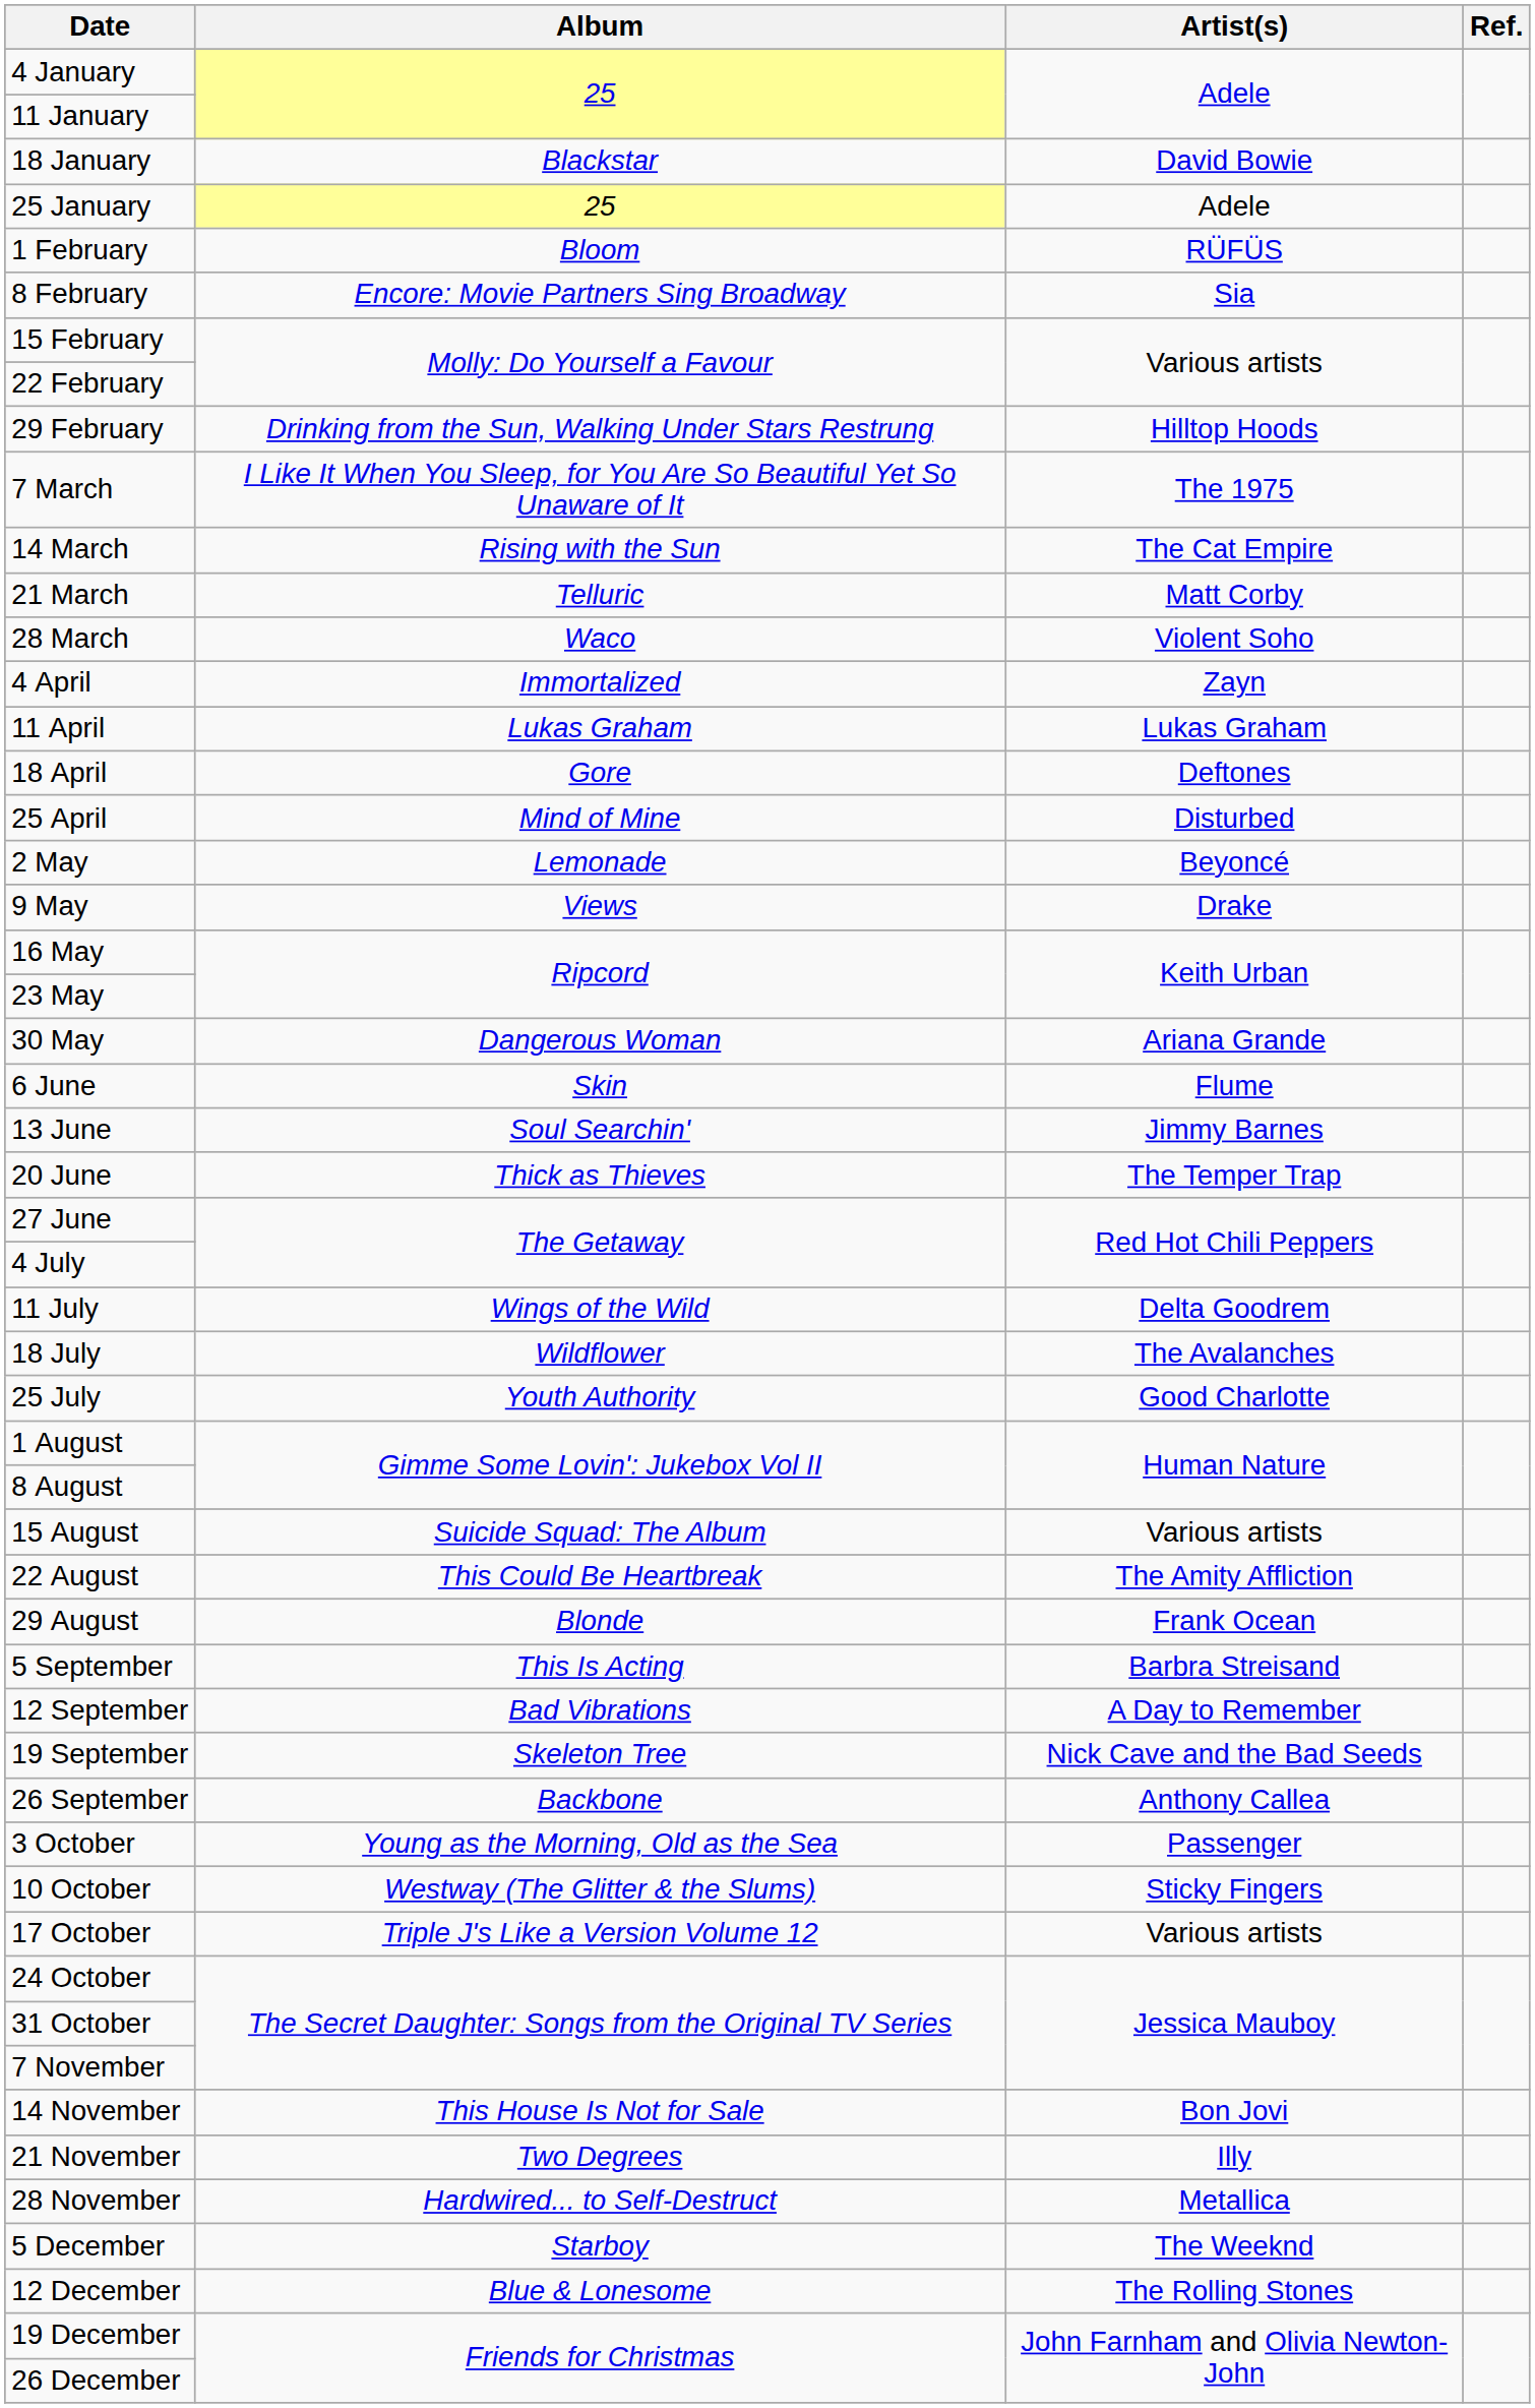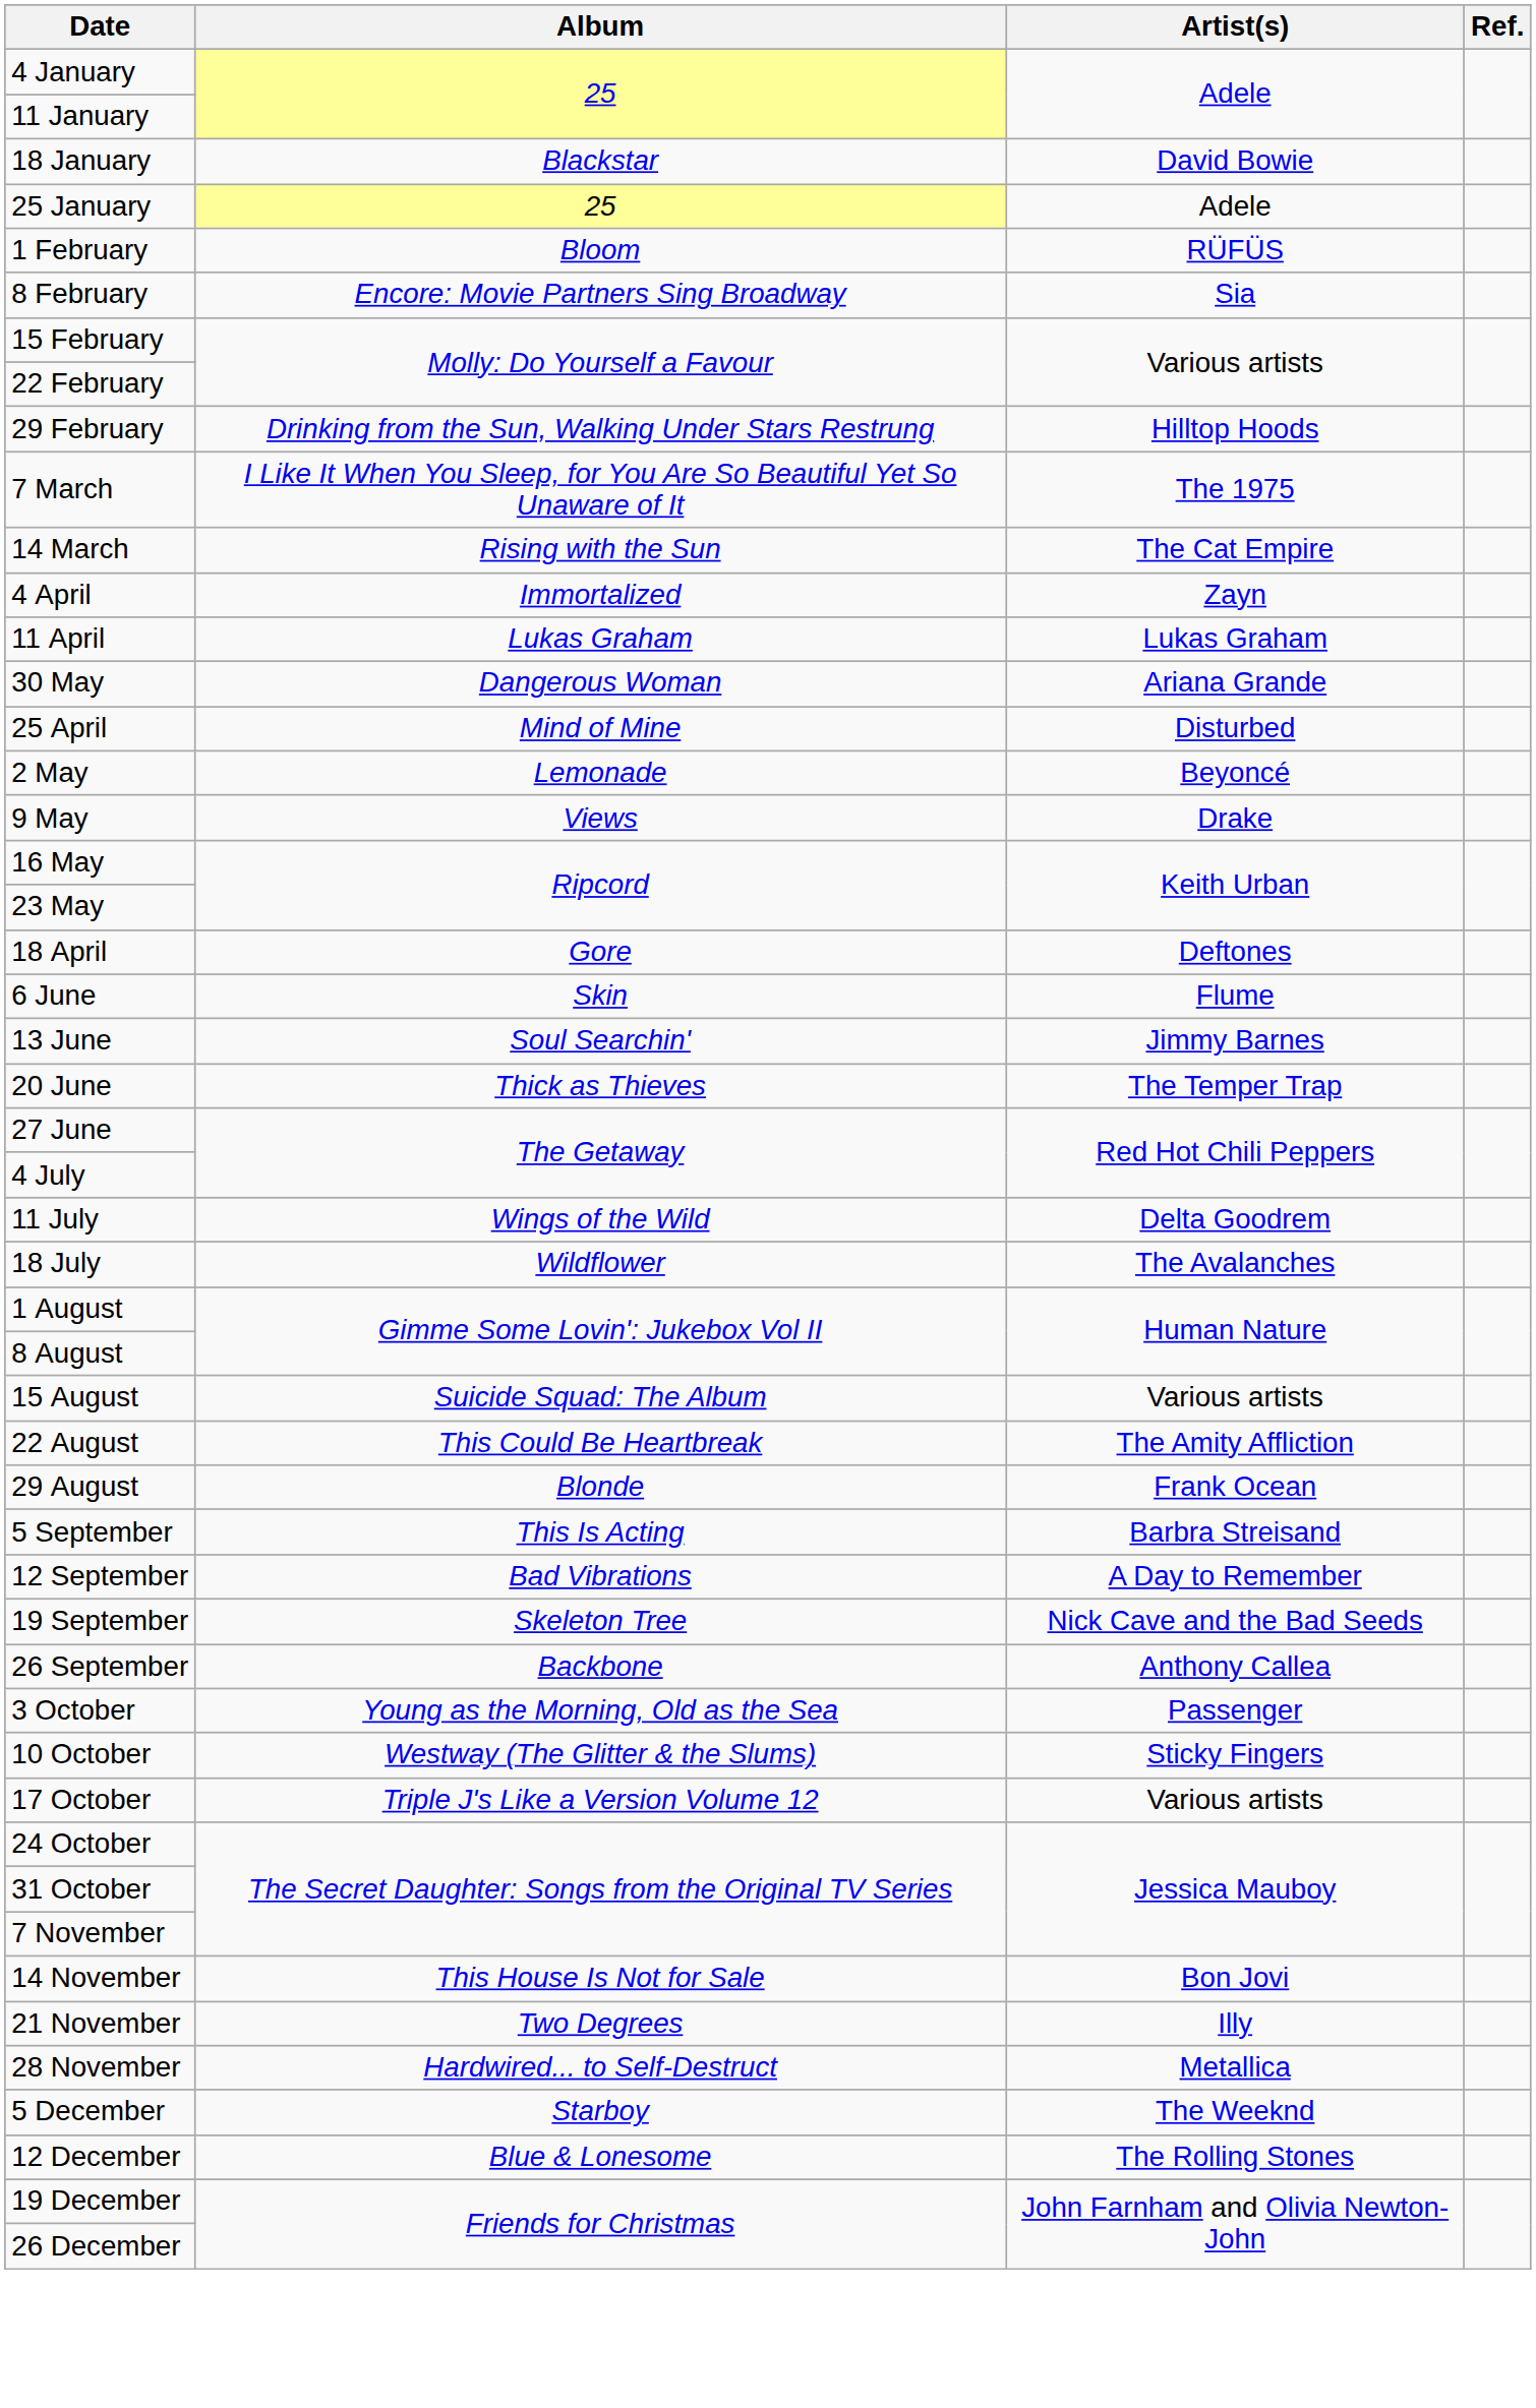 <table class="wikitable">
 <tr>
 <th style="text-align: center;">Date</th>
 <th style="text-align: center;">Album</th>
 <th style="text-align: center;">Artist(s)</th>
 <th style="text-align: center;">Ref.</th>
 </tr>
 <tr>
 <td>4 January</td>
 <td bgcolor=#FFFF99 rowspan="2" style="text-align: center;"><em><a href='#'>25</a></em></td>
 <td rowspan="2" style="text-align: center;"><a href='#'>Adele</a></td>
 <td rowspan="2" style="text-align: center;"></td>
 </tr>
 <tr>
 <td>11 January</td>
 </tr>
 <tr>
 <td>18 January</td>
 <td style="text-align: center;"><em><a href='#'>Blackstar</a></em></td>
 <td style="text-align: center;"><a href='#'>David Bowie</a></td>
 <td style="text-align: center;"></td>
 </tr>
 <tr>
 <td>25 January</td>
 <td bgcolor=#FFFF99 style="text-align: center;"><em>25</em></td>
 <td style="text-align: center;">Adele</td>
 <td style="text-align: center;"></td>
 </tr>
 <tr>
 <td>1 February</td>
 <td style="text-align: center;"><em><a href='#'>Bloom</a></em></td>
 <td style="text-align: center;"><a href='#'>RÜFÜS</a></td>
 <td style="text-align: center;"></td>
 </tr>
 <tr>
 <td>8 February</td>
 <td style="text-align: center;"><em><a href='#'>Encore: Movie Partners Sing Broadway</a></em></td>
 <td style="text-align: center;"><a href='#'>Sia</a></td>
 <td style="text-align: center;"></td>
 </tr>
 <tr>
 <td>15 February</td>
 <td rowspan="2" style="text-align: center;"><em><a href='#'>Molly: Do Yourself a Favour</a></em></td>
 <td rowspan="2" style="text-align: center;">Various artists</td>
 <td rowspan="2" style="text-align: center;"></td>
 </tr>
 <tr>
 <td>22 February</td>
 </tr>
 <tr>
 <td>29 February</td>
 <td style="text-align: center;"><em><a href='#'>Drinking from the Sun, Walking Under Stars Restrung</a></em></td>
 <td style="text-align: center;"><a href='#'>Hilltop Hoods</a></td>
 <td style="text-align: center;"></td>
 </tr>
 <tr>
 <td>7 March</td>
 <td style="text-align: center;"><em><a href='#'>I Like It When You Sleep, for You Are So Beautiful Yet So Unaware of It</a></em></td>
 <td style="text-align: center;"><a href='#'>The 1975</a></td>
 <td style="text-align: center;"></td>
 </tr>
 <tr>
 <td>14 March</td>
 <td style="text-align: center;"><em><a href='#'>Rising with the Sun</a></em></td>
 <td style="text-align: center;"><a href='#'>The Cat Empire</a></td>
 <td style="text-align: center;"></td>
 </tr>
 <tr>
-<td>21 March</td>
-<td style="text-align: center;"><em><a href='#'>Telluric</a></em></td>
-<td style="text-align: center;"><a href='#'>Matt Corby</a></td>
-<td style="text-align: center;"></td>
-</tr>
-<tr>
-<td>28 March</td>
-<td style="text-align: center;"><em><a href='#'>Waco</a></em></td>
-<td style="text-align: center;"><a href='#'>Violent Soho</a></td>
-<td style="text-align: center;"></td>
-</tr>
-<tr>
 <td>4 April</td>
 <td style="text-align: center;"><em><a href='#'>Immortalized</a></em></td>
 <td style="text-align: center;"><a href='#'>Zayn</a></td>
 <td style="text-align: center;"></td>
 </tr>
 <tr>
 <td>11 April</td>
 <td style="text-align: center;"><em><a href='#'>Lukas Graham</a></em></td>
 <td style="text-align: center;"><a href='#'>Lukas Graham</a></td>
 <td style="text-align: center;"></td>
 </tr>
 <tr>
-<td>18 April</td>
-<td style="text-align: center;"><em><a href='#'>Gore</a></em></td>
-<td style="text-align: center;"><a href='#'>Deftones</a></td>
+<td>30 May</td>
+<td style="text-align: center;"><em><a href='#'>Dangerous Woman</a></em></td>
+<td style="text-align: center;"><a href='#'>Ariana Grande</a></td>
 <td style="text-align: center;"></td>
 </tr>
 <tr>
 <td>25 April</td>
 <td style="text-align: center;"><em><a href='#'>Mind of Mine</a></em></td>
 <td style="text-align: center;"><a href='#'>Disturbed</a></td>
 <td style="text-align: center;"></td>
 </tr>
 <tr>
 <td>2 May</td>
 <td style="text-align: center;"><em><a href='#'>Lemonade</a></em></td>
 <td style="text-align: center;"><a href='#'>Beyoncé</a></td>
 <td style="text-align: center;"></td>
 </tr>
 <tr>
 <td>9 May</td>
 <td style="text-align: center;"><em><a href='#'>Views</a></em></td>
 <td style="text-align: center;"><a href='#'>Drake</a></td>
 <td style="text-align: center;"></td>
 </tr>
 <tr>
 <td>16 May</td>
 <td rowspan="2" style="text-align: center;"><em><a href='#'>Ripcord</a></em></td>
 <td rowspan="2" style="text-align: center;"><a href='#'>Keith Urban</a></td>
 <td rowspan="2" style="text-align: center;"></td>
 </tr>
 <tr>
 <td>23 May</td>
 </tr>
 <tr>
-<td>30 May</td>
-<td style="text-align: center;"><em><a href='#'>Dangerous Woman</a></em></td>
-<td style="text-align: center;"><a href='#'>Ariana Grande</a></td>
+<td>18 April</td>
+<td style="text-align: center;"><em><a href='#'>Gore</a></em></td>
+<td style="text-align: center;"><a href='#'>Deftones</a></td>
 <td style="text-align: center;"></td>
 </tr>
 <tr>
 <td>6 June</td>
 <td style="text-align: center;"><em><a href='#'>Skin</a></em></td>
 <td style="text-align: center;"><a href='#'>Flume</a></td>
 <td style="text-align: center;"></td>
 </tr>
 <tr>
 <td>13 June</td>
 <td style="text-align: center;"><em><a href='#'>Soul Searchin'</a></em></td>
 <td style="text-align: center;"><a href='#'>Jimmy Barnes</a></td>
 <td style="text-align: center;"></td>
 </tr>
 <tr>
 <td>20 June</td>
 <td style="text-align: center;"><em><a href='#'>Thick as Thieves</a></em></td>
 <td style="text-align: center;"><a href='#'>The Temper Trap</a></td>
 <td style="text-align: center;"></td>
 </tr>
 <tr>
 <td>27 June</td>
 <td rowspan="2" style="text-align: center;"><em><a href='#'>The Getaway</a></em></td>
 <td rowspan="2" style="text-align: center;"><a href='#'>Red Hot Chili Peppers</a></td>
 <td rowspan="2" style="text-align: center;"></td>
 </tr>
 <tr>
 <td>4 July</td>
 </tr>
 <tr>
 <td>11 July</td>
 <td style="text-align: center;"><em><a href='#'>Wings of the Wild</a></em></td>
 <td style="text-align: center;"><a href='#'>Delta Goodrem</a></td>
 <td style="text-align: center;"></td>
 </tr>
 <tr>
 <td>18 July</td>
 <td style="text-align: center;"><em><a href='#'>Wildflower</a></em></td>
 <td style="text-align: center;"><a href='#'>The Avalanches</a></td>
-<td style="text-align: center;"></td>
-</tr>
-<tr>
-<td>25 July</td>
-<td style="text-align: center;"><em><a href='#'>Youth Authority</a></em></td>
-<td style="text-align: center;"><a href='#'>Good Charlotte</a></td>
 <td style="text-align: center;"></td>
 </tr>
 <tr>
 <td>1 August</td>
 <td rowspan="2" style="text-align: center;"><em><a href='#'>Gimme Some Lovin': Jukebox Vol II</a></em></td>
 <td rowspan="2" style="text-align: center;"><a href='#'>Human Nature</a></td>
 <td rowspan="2" style="text-align: center;"></td>
 </tr>
 <tr>
 <td>8 August</td>
 </tr>
 <tr>
 <td>15 August</td>
 <td style="text-align: center;"><em><a href='#'>Suicide Squad: The Album</a></em></td>
 <td style="text-align: center;">Various artists</td>
 <td style="text-align: center;"></td>
 </tr>
 <tr>
 <td>22 August</td>
 <td style="text-align: center;"><em><a href='#'>This Could Be Heartbreak</a></em></td>
 <td style="text-align: center;"><a href='#'>The Amity Affliction</a></td>
 <td style="text-align: center;"></td>
 </tr>
 <tr>
 <td>29 August</td>
 <td style="text-align: center;"><em><a href='#'>Blonde</a></em></td>
 <td style="text-align: center;"><a href='#'>Frank Ocean</a></td>
 <td style="text-align: center;"></td>
 </tr>
 <tr>
 <td>5 September</td>
 <td style="text-align: center;"><em><a href='#'>This Is Acting</a></em></td>
 <td style="text-align: center;"><a href='#'>Barbra Streisand</a></td>
 <td style="text-align: center;"></td>
 </tr>
 <tr>
 <td>12 September</td>
 <td style="text-align: center;"><em><a href='#'>Bad Vibrations</a></em></td>
 <td style="text-align: center;"><a href='#'>A Day to Remember</a></td>
 <td style="text-align: center;"></td>
 </tr>
 <tr>
 <td>19 September</td>
 <td style="text-align: center;"><em><a href='#'>Skeleton Tree</a></em></td>
 <td style="text-align: center;"><a href='#'>Nick Cave and the Bad Seeds</a></td>
 <td style="text-align: center;"></td>
 </tr>
 <tr>
 <td>26 September</td>
 <td style="text-align: center;"><em><a href='#'>Backbone</a></em></td>
 <td style="text-align: center;"><a href='#'>Anthony Callea</a></td>
 <td style="text-align: center;"></td>
 </tr>
 <tr>
 <td>3 October</td>
 <td style="text-align: center;"><em><a href='#'>Young as the Morning, Old as the Sea</a></em></td>
 <td style="text-align: center;"><a href='#'>Passenger</a></td>
 <td style="text-align: center;"></td>
 </tr>
 <tr>
 <td>10 October</td>
 <td style="text-align: center;"><em><a href='#'>Westway (The Glitter & the Slums)</a></em></td>
 <td style="text-align: center;"><a href='#'>Sticky Fingers</a></td>
 <td style="text-align: center;"></td>
 </tr>
 <tr>
 <td>17 October</td>
 <td style="text-align: center;"><em><a href='#'>Triple J's Like a Version Volume 12</a></em></td>
 <td style="text-align: center;">Various artists</td>
 <td style="text-align: center;"></td>
 </tr>
 <tr>
 <td>24 October</td>
 <td rowspan="3" style="text-align: center;"><em><a href='#'>The Secret Daughter: Songs from the Original TV Series</a></em></td>
 <td rowspan="3" style="text-align: center;"><a href='#'>Jessica Mauboy</a></td>
 <td rowspan="3" style="text-align: center;"></td>
 </tr>
 <tr>
 <td>31 October</td>
 </tr>
 <tr>
 <td>7 November</td>
 </tr>
 <tr>
 <td>14 November</td>
 <td style="text-align: center;"><em><a href='#'>This House Is Not for Sale</a></em></td>
 <td style="text-align: center;"><a href='#'>Bon Jovi</a></td>
 <td style="text-align: center;"></td>
 </tr>
 <tr>
 <td>21 November</td>
 <td style="text-align: center;"><em><a href='#'>Two Degrees</a></em></td>
 <td style="text-align: center;"><a href='#'>Illy</a></td>
 <td style="text-align: center;"></td>
 </tr>
 <tr>
 <td>28 November</td>
 <td style="text-align: center;"><em><a href='#'>Hardwired... to Self-Destruct</a></em></td>
 <td style="text-align: center;"><a href='#'>Metallica</a></td>
 <td style="text-align: center;"></td>
 </tr>
 <tr>
 <td>5 December</td>
 <td style="text-align: center;"><em><a href='#'>Starboy</a></em></td>
 <td style="text-align: center;"><a href='#'>The Weeknd</a></td>
 <td style="text-align: center;"></td>
 </tr>
 <tr>
 <td>12 December</td>
 <td style="text-align: center;"><em><a href='#'>Blue & Lonesome</a></em></td>
 <td style="text-align: center;"><a href='#'>The Rolling Stones</a></td>
 <td style="text-align: center;"></td>
 </tr>
 <tr>
 <td>19 December</td>
 <td rowspan="2" style="text-align: center;"><em><a href='#'>Friends for Christmas</a></em></td>
 <td rowspan="2" style="text-align: center;"><a href='#'>John Farnham</a> and <a href='#'>Olivia Newton-John</a></td>
 <td rowspan="2" style="text-align: center;"></td>
 </tr>
 <tr>
 <td>26 December</td>
 </tr>
 </table>
